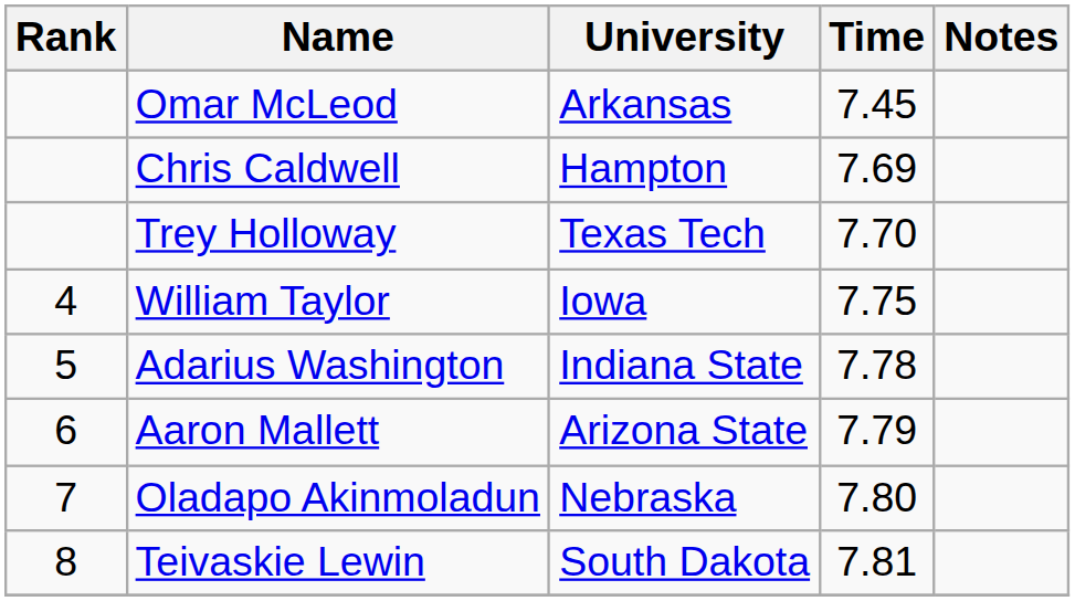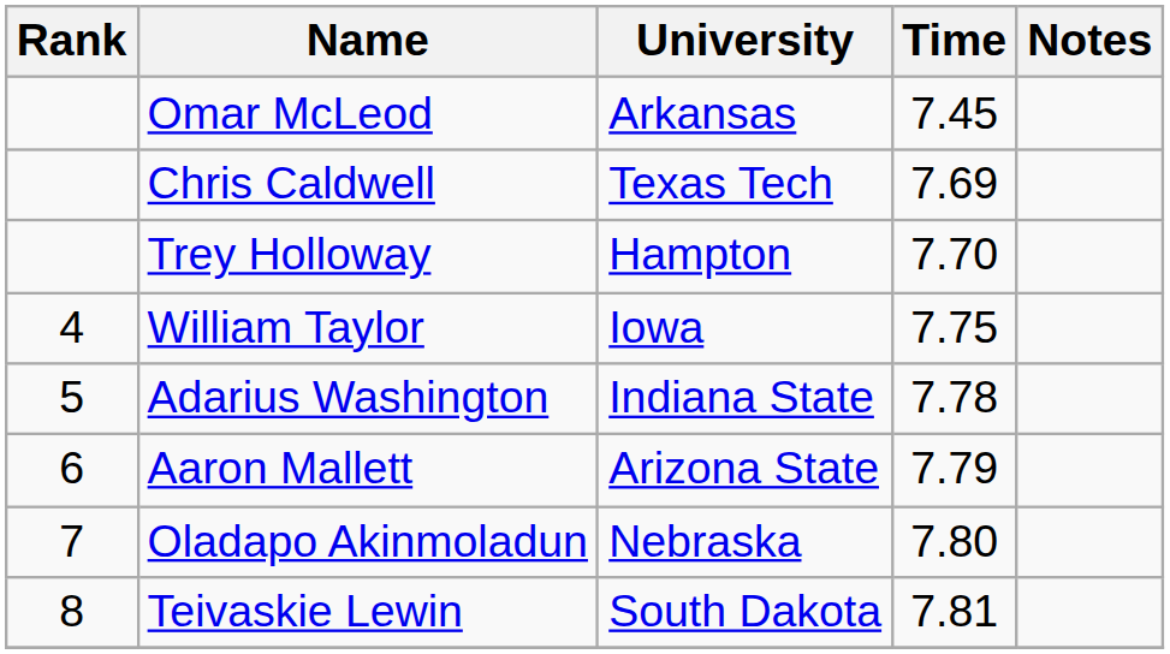 <table class="wikitable sortable" style="text-align:center">
 <tr>
 <th>Rank</th>
 <th>Name</th>
 <th>University</th>
 <th>Time</th>
 <th>Notes</th>
 </tr>
 <tr>
 <td></td>
 <td align=left><a href='#'>Omar McLeod</a> </td>
 <td align=left><a href='#'>Arkansas</a></td>
 <td>7.45</td>
 <td></td>
 </tr>
 <tr>
 <td></td>
 <td align=left><a href='#'>Chris Caldwell</a></td>
-<td align=left><a href='#'>Hampton</a></td>
+<td align=left><a href='#'>Texas Tech</a></td>
 <td>7.69</td>
 <td></td>
 </tr>
 <tr>
 <td></td>
 <td align=left><a href='#'>Trey Holloway</a></td>
-<td align=left><a href='#'>Texas Tech</a></td>
+<td align=left><a href='#'>Hampton</a></td>
 <td>7.70</td>
 <td></td>
 </tr>
 <tr>
 <td>4</td>
 <td align=left><a href='#'>William Taylor</a></td>
 <td align=left><a href='#'>Iowa</a></td>
 <td>7.75</td>
 <td></td>
 </tr>
 <tr>
 <td>5</td>
 <td align=left><a href='#'>Adarius Washington</a></td>
 <td align=left><a href='#'>Indiana State</a></td>
 <td>7.78</td>
 <td></td>
 </tr>
 <tr>
 <td>6</td>
 <td align=left><a href='#'>Aaron Mallett</a></td>
 <td align=left><a href='#'>Arizona State</a></td>
 <td>7.79</td>
 <td></td>
 </tr>
 <tr>
 <td>7</td>
 <td align=left><a href='#'>Oladapo Akinmoladun</a></td>
 <td align=left><a href='#'>Nebraska</a></td>
 <td>7.80</td>
 <td></td>
 </tr>
 <tr>
 <td>8</td>
 <td align=left><a href='#'>Teivaskie Lewin</a></td>
 <td align=left><a href='#'>South Dakota</a></td>
 <td>7.81</td>
 <td></td>
 </tr>
 <tr>
 </tr>
 </table>
